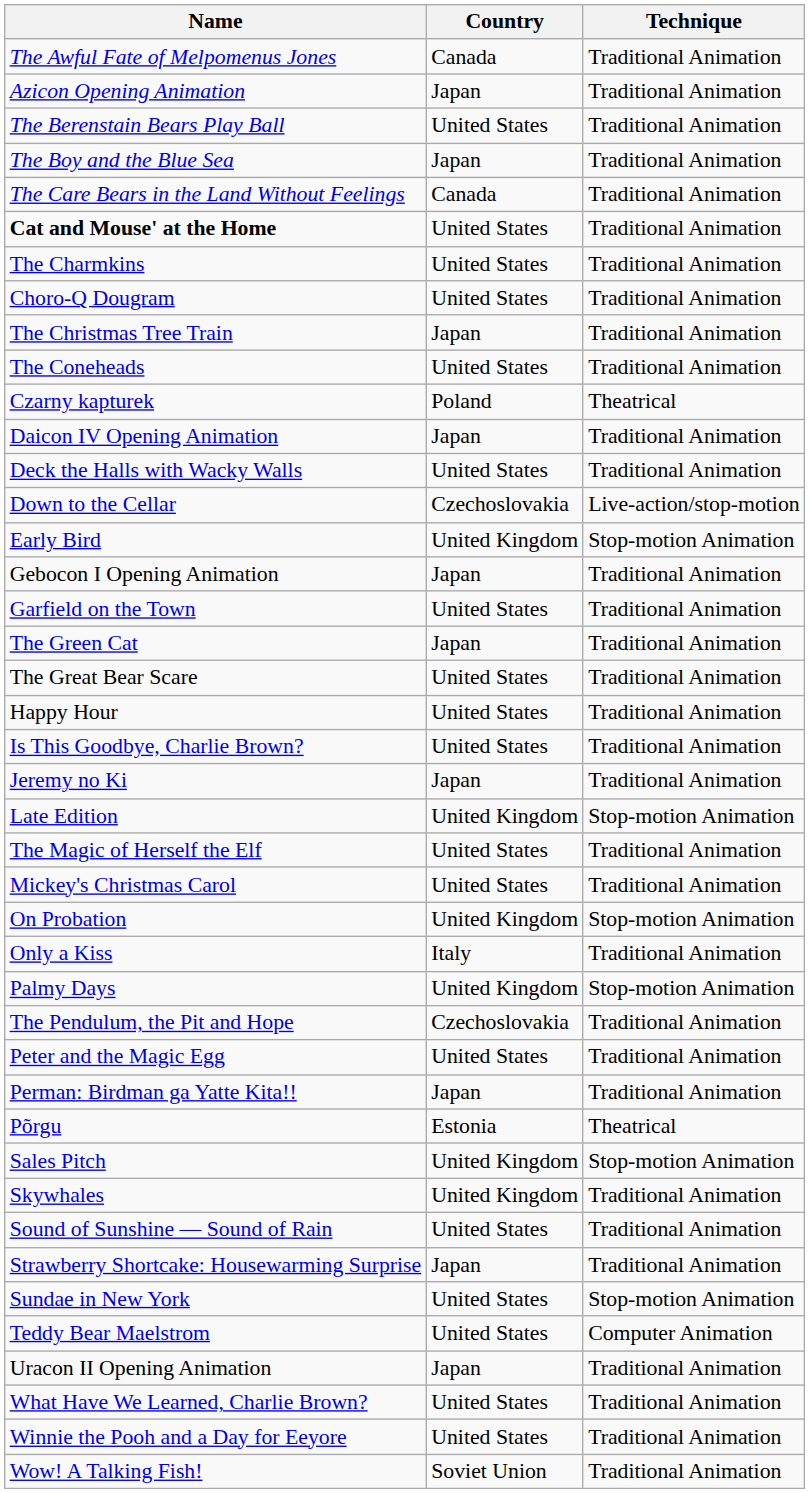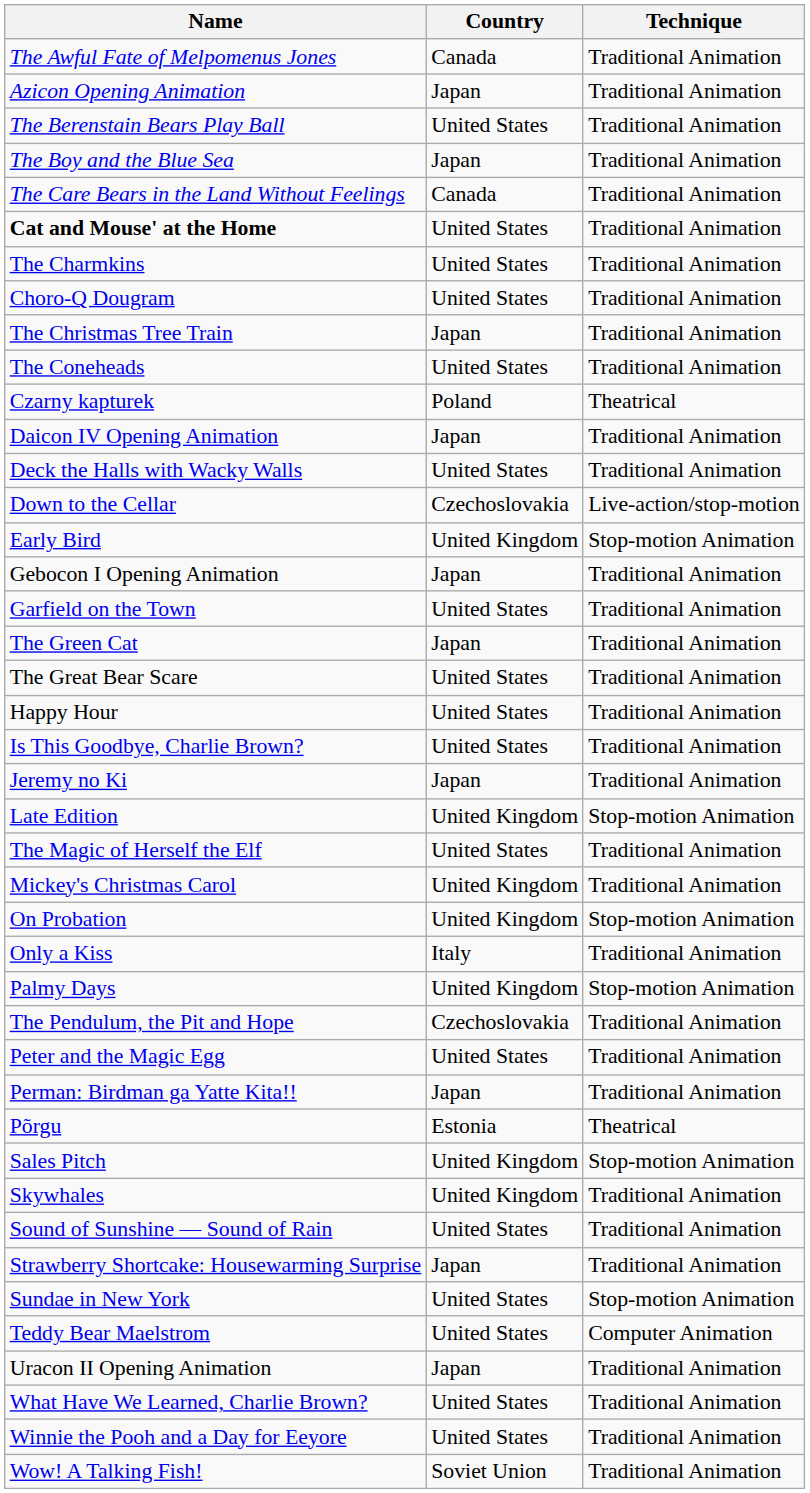 <table class="wikitable sortable">
 <tr>
 <th>Name</th>
 <th>Country</th>
 <th>Technique</th>
 </tr>
 <tr>
 <td><em><a href='#'>The Awful Fate of Melpomenus Jones</a></em></td>
 <td>Canada</td>
 <td>Traditional Animation</td>
 </tr>
 <tr>
 <td><em><a href='#'>Azicon Opening Animation</a></em></td>
 <td>Japan</td>
 <td>Traditional Animation</td>
 </tr>
 <tr>
 <td><em><a href='#'>The Berenstain Bears Play Ball</a></em></td>
 <td>United States</td>
 <td>Traditional Animation</td>
 </tr>
 <tr>
 <td><em><a href='#'>The Boy and the Blue Sea</a></em></td>
 <td>Japan</td>
 <td>Traditional Animation</td>
 </tr>
 <tr>
 <td><em><a href='#'>The Care Bears in the Land Without Feelings</a></em></td>
 <td>Canada</td>
 <td>Traditional Animation</td>
 </tr>
 <tr>
 <td><strong>Cat and Mouse' at the Home<em></td>
 <td>United States</td>
 <td>Traditional Animation</td>
 </tr>
 <tr>
 <td></em><a href='#'>The Charmkins</a><em></td>
 <td>United States</td>
 <td>Traditional Animation</td>
 </tr>
 <tr>
 <td></em><a href='#'>Choro-Q Dougram</a><em></td>
 <td>United States</td>
 <td>Traditional Animation</td>
 </tr>
 <tr>
 <td></em><a href='#'>The Christmas Tree Train</a><em></td>
 <td>Japan</td>
 <td>Traditional Animation</td>
 </tr>
 <tr>
 <td></em><a href='#'>The Coneheads</a><em></td>
 <td>United States</td>
 <td>Traditional Animation</td>
 </tr>
 <tr>
 <td></em><a href='#'>Czarny kapturek</a><em></td>
 <td>Poland</td>
 <td>Theatrical</td>
 </tr>
 <tr>
 <td></em><a href='#'>Daicon IV Opening Animation</a><em></td>
 <td>Japan</td>
 <td>Traditional Animation</td>
 </tr>
 <tr>
 <td></em><a href='#'>Deck the Halls with Wacky Walls</a><em></td>
 <td>United States</td>
 <td>Traditional Animation</td>
 </tr>
 <tr>
 <td></em><a href='#'>Down to the Cellar</a><em></td>
 <td>Czechoslovakia</td>
 <td>Live-action/stop-motion</td>
 </tr>
 <tr>
 <td></em><a href='#'>Early Bird</a><em></td>
 <td>United Kingdom</td>
 <td>Stop-motion Animation</td>
 </tr>
 <tr>
 <td></em>Gebocon I Opening Animation<em></td>
 <td>Japan</td>
 <td>Traditional Animation</td>
 </tr>
 <tr>
 <td></em><a href='#'>Garfield on the Town</a><em></td>
 <td>United States</td>
 <td>Traditional Animation</td>
 </tr>
 <tr>
 <td></em><a href='#'>The Green Cat</a><em></td>
 <td>Japan</td>
 <td>Traditional Animation</td>
 </tr>
 <tr>
 <td></em>The Great Bear Scare<em></td>
 <td>United States</td>
 <td>Traditional Animation</td>
 </tr>
 <tr>
 <td></em>Happy Hour<em></td>
 <td>United States</td>
 <td>Traditional Animation</td>
 </tr>
 <tr>
 <td></em><a href='#'>Is This Goodbye, Charlie Brown?</a><em></td>
 <td>United States</td>
 <td>Traditional Animation</td>
 </tr>
 <tr>
 <td></em><a href='#'>Jeremy no Ki</a><em></td>
 <td>Japan</td>
 <td>Traditional Animation</td>
 </tr>
 <tr>
 <td></em><a href='#'>Late Edition</a><em></td>
 <td>United Kingdom</td>
 <td>Stop-motion Animation</td>
 </tr>
 <tr>
 <td></em><a href='#'>The Magic of Herself the Elf</a><em></td>
 <td>United States</td>
 <td>Traditional Animation</td>
 </tr>
 <tr>
 <td></em><a href='#'>Mickey's Christmas Carol</a><em></td>
-<td>United States</td>
+<td>United Kingdom</td>
 <td>Traditional Animation</td>
 </tr>
 <tr>
 <td></em><a href='#'>On Probation</a><em></td>
 <td>United Kingdom</td>
 <td>Stop-motion Animation</td>
 </tr>
 <tr>
 <td></em><a href='#'>Only a Kiss</a><em></td>
 <td>Italy</td>
 <td>Traditional Animation</td>
 </tr>
 <tr>
 <td></em><a href='#'>Palmy Days</a><em></td>
 <td>United Kingdom</td>
 <td>Stop-motion Animation</td>
 </tr>
 <tr>
 <td></em><a href='#'>The Pendulum, the Pit and Hope</a><em></td>
 <td>Czechoslovakia</td>
 <td>Traditional Animation</td>
 </tr>
 <tr>
 <td></em><a href='#'>Peter and the Magic Egg</a><em></td>
 <td>United States</td>
 <td>Traditional Animation</td>
 </tr>
 <tr>
 <td></em><a href='#'>Perman: Birdman ga Yatte Kita!!</a><em></td>
 <td>Japan</td>
 <td>Traditional Animation</td>
 </tr>
 <tr>
 <td></em><a href='#'>Põrgu</a><em></td>
 <td>Estonia</td>
 <td>Theatrical</td>
 </tr>
 <tr>
 <td></em><a href='#'>Sales Pitch</a><em></td>
 <td>United Kingdom</td>
 <td>Stop-motion Animation</td>
 </tr>
 <tr>
 <td></em><a href='#'>Skywhales</a><em></td>
 <td>United Kingdom</td>
 <td>Traditional Animation</td>
 </tr>
 <tr>
 <td></em><a href='#'>Sound of Sunshine — Sound of Rain</a><em></td>
 <td>United States</td>
 <td>Traditional Animation</td>
 </tr>
 <tr>
 <td></em><a href='#'>Strawberry Shortcake: Housewarming Surprise</a><em></td>
 <td>Japan</td>
 <td>Traditional Animation</td>
 </tr>
 <tr>
 <td></em><a href='#'>Sundae in New York</a><em></td>
 <td>United States</td>
 <td>Stop-motion Animation</td>
 </tr>
 <tr>
 <td></em><a href='#'>Teddy Bear Maelstrom</a><em></td>
 <td>United States</td>
 <td>Computer Animation</td>
 </tr>
 <tr>
 <td></em>Uracon II Opening Animation<em></td>
 <td>Japan</td>
 <td>Traditional Animation</td>
 </tr>
 <tr>
 <td></em><a href='#'>What Have We Learned, Charlie Brown?</a><em></td>
 <td>United States</td>
 <td>Traditional Animation</td>
 </tr>
 <tr>
 <td></em><a href='#'>Winnie the Pooh and a Day for Eeyore</a><em></td>
 <td>United States</td>
 <td>Traditional Animation</td>
 </tr>
 <tr>
 <td></em><a href='#'>Wow! A Talking Fish!</a><em></td>
 <td>Soviet Union</td>
 <td>Traditional Animation</td>
 </tr>
 </table>
